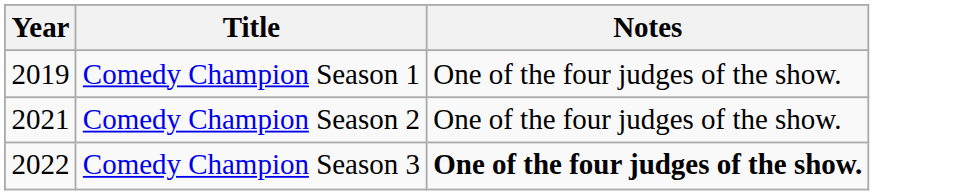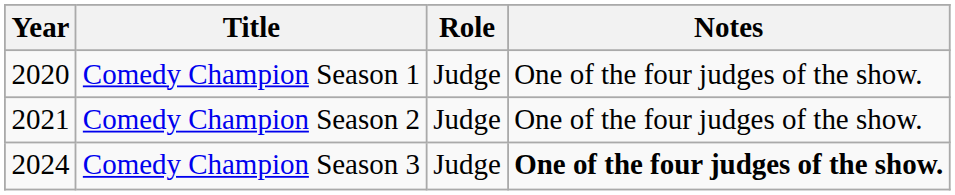 <table class="wikitable">
 <tr>
 <th>Year</th>
 <th>Title</th>
+<th>Role</th>
 <th>Notes</th>
 </tr>
 <tr>
-<td>2019</td>
+<td>2020</td>
 <td><a href='#'>Comedy Champion</a> Season 1</td>
+<td>Judge</td>
 <td>One of the four judges of the show.</td>
 </tr>
 <tr>
 <td>2021</td>
 <td><a href='#'>Comedy Champion</a> Season 2</td>
+<td>Judge</td>
 <td>One of the four judges of the show.</td>
 </tr>
 <tr>
-<td>2022</td>
+<td>2024</td>
 <td><a href='#'>Comedy Champion</a> Season 3</td>
+<td>Judge</td>
 <td><strong>One of the four judges of the show.</strong></td>
 </tr>
 </table>
